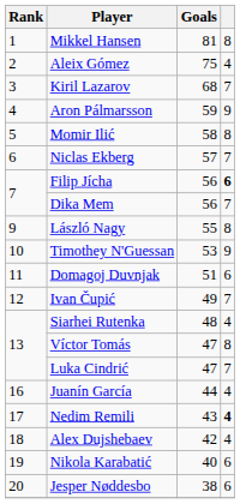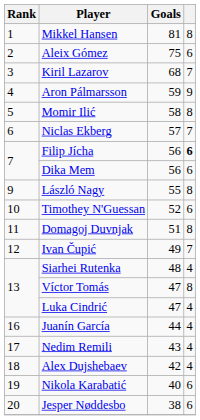 <table class="wikitable">
 <tr>
 <th>Rank</th>
 <th>Player</th>
 <th>Goals</th>
 <th></th>
 </tr>
 <tr>
 <td rowspan=1>1</td>
 <td> <a href='#'>Mikkel Hansen</a></td>
 <td align=right>81</td>
 <td align=center>8</td>
 </tr>
 <tr>
 <td rowspan=1>2</td>
 <td> <a href='#'>Aleix Gómez</a></td>
 <td align=right>75</td>
-<td align=center>4</td>
+<td align=center>6</td>
 </tr>
 <tr>
 <td rowspan=1>3</td>
 <td> <a href='#'>Kiril Lazarov</a></td>
 <td align=right>68</td>
 <td align=center>7</td>
 </tr>
 <tr>
 <td>4</td>
 <td> <a href='#'>Aron Pálmarsson</a></td>
 <td align=right>59</td>
 <td align=center>9</td>
 </tr>
 <tr>
 <td>5</td>
 <td> <a href='#'>Momir Ilić</a></td>
 <td align=right>58</td>
 <td align=center>8</td>
 </tr>
 <tr>
 <td>6</td>
 <td> <a href='#'>Niclas Ekberg</a></td>
 <td align=right>57</td>
 <td align=center>7</td>
 </tr>
 <tr>
 <td rowspan=2>7</td>
 <td> <a href='#'>Filip Jícha</a></td>
 <td align=right>56</td>
 <td align=center><strong>6</strong></td>
 </tr>
 <tr>
 <td> <a href='#'>Dika Mem</a></td>
 <td align=right>56</td>
-<td align=center>7</td>
+<td align=center>6</td>
 </tr>
 <tr>
 <td>9</td>
 <td> <a href='#'>László Nagy</a></td>
 <td align=right>55</td>
 <td align=center>8</td>
 </tr>
 <tr>
 <td>10</td>
 <td> <a href='#'>Timothey N'Guessan</a></td>
-<td align=right>53</td>
-<td align=center>9</td>
+<td align=right>52</td>
+<td align=center>6</td>
 </tr>
 <tr>
 <td>11</td>
 <td> <a href='#'>Domagoj Duvnjak</a></td>
 <td align=right>51</td>
-<td align=center>6</td>
+<td align=center>8</td>
 </tr>
 <tr>
 <td>12</td>
 <td> <a href='#'>Ivan Čupić</a></td>
 <td align=right>49</td>
 <td align=center>7</td>
 </tr>
 <tr>
 <td rowspan=3>13</td>
 <td> <a href='#'>Siarhei Rutenka</a></td>
 <td align=right>48</td>
 <td align=center>4</td>
 </tr>
 <tr>
 <td> <a href='#'>Víctor Tomás</a></td>
 <td align=right>47</td>
 <td align=center>8</td>
 </tr>
 <tr>
 <td> <a href='#'>Luka Cindrić</a></td>
 <td align=right>47</td>
-<td align=center>7</td>
+<td align=center>4</td>
 </tr>
 <tr>
 <td>16</td>
 <td> <a href='#'>Juanín García</a></td>
 <td align=right>44</td>
 <td align=center>4</td>
 </tr>
 <tr>
 <td>17</td>
 <td> <a href='#'>Nedim Remili</a></td>
 <td align=right>43</td>
-<td align=center><strong>4</strong></td>
+<td align=center>4</td>
 </tr>
 <tr>
 <td>18</td>
 <td> <a href='#'>Alex Dujshebaev</a></td>
 <td align=right>42</td>
 <td align=center>4</td>
 </tr>
 <tr>
 <td>19</td>
 <td> <a href='#'>Nikola Karabatić</a></td>
 <td align=right>40</td>
 <td align=center>6</td>
 </tr>
 <tr>
 <td>20</td>
 <td> <a href='#'>Jesper Nøddesbo</a></td>
 <td align=right>38</td>
 <td align=center>6</td>
 </tr>
 <tr>
 </tr>
 </table>
